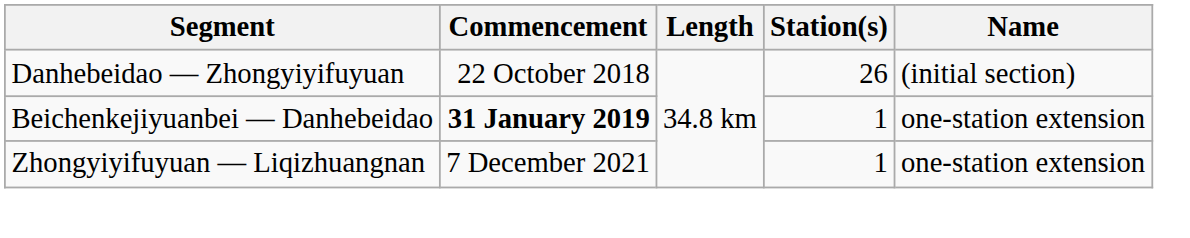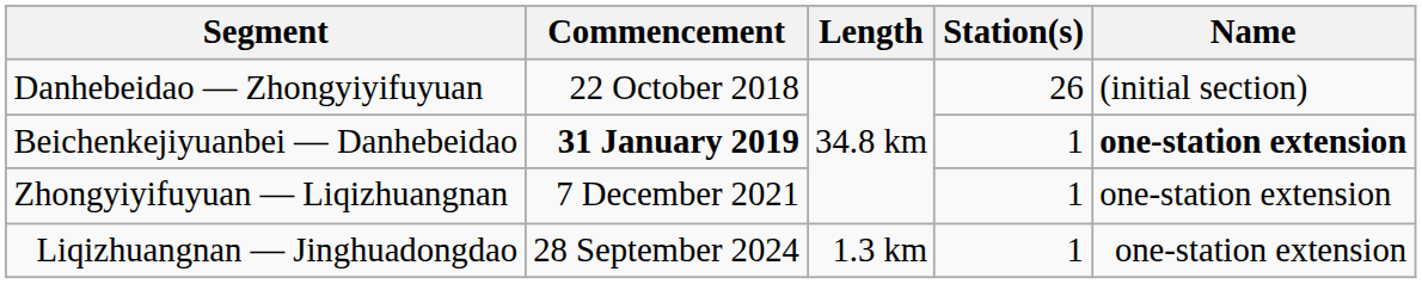 <table class="wikitable" style="border-collapse: collapse; text-align: right;">
 <tr>
 <th>Segment</th>
 <th>Commencement</th>
 <th>Length</th>
 <th>Station(s)</th>
 <th>Name</th>
 </tr>
 <tr>
 <td style="text-align: left;">Danhebeidao — Zhongyiyifuyuan</td>
 <td>22 October 2018</td>
 <td rowspan="3">34.8 km</td>
 <td>26</td>
 <td style="text-align: left;">(initial section)</td>
 </tr>
 <tr>
 <td style="text-align: left;">Beichenkejiyuanbei — Danhebeidao</td>
 <td><strong>31 January 2019</strong></td>
 <td>1</td>
-<td style="text-align: left;">one-station extension</td>
+<td style="text-align: left;"><strong>one-station extension</strong></td>
 </tr>
 <tr>
 <td style="text-align: left;">Zhongyiyifuyuan — Liqizhuangnan</td>
 <td>7 December 2021</td>
 <td>1</td>
 <td style="text-align: left;">one-station extension</td>
 </tr>
+<tr>
+<td>Liqizhuangnan — Jinghuadongdao</td>
+<td>28 September 2024</td>
+<td>1.3 km</td>
+<td>1</td>
+<td>one-station extension</td>
+</tr>
 </table>
